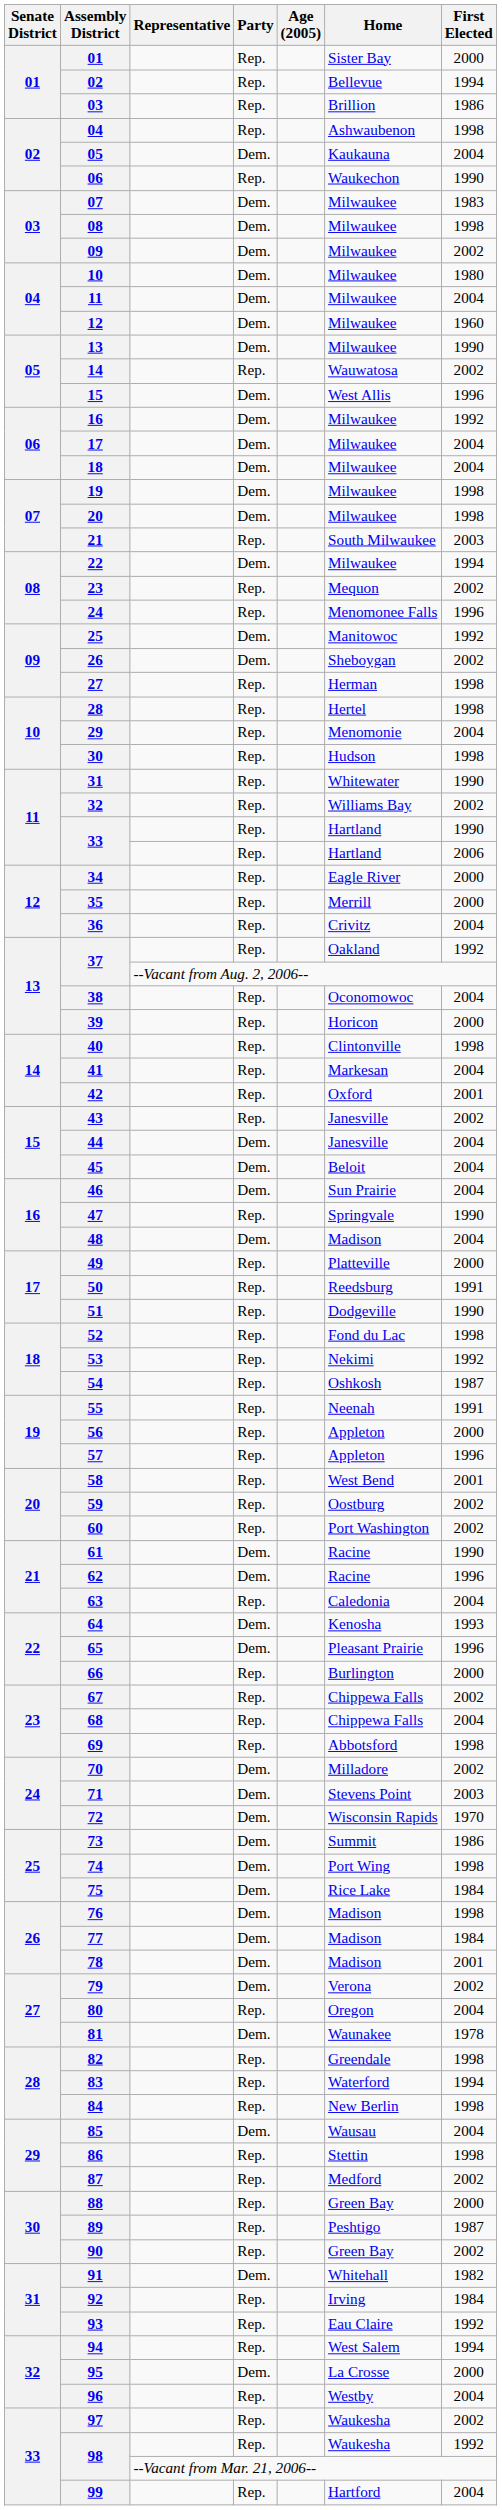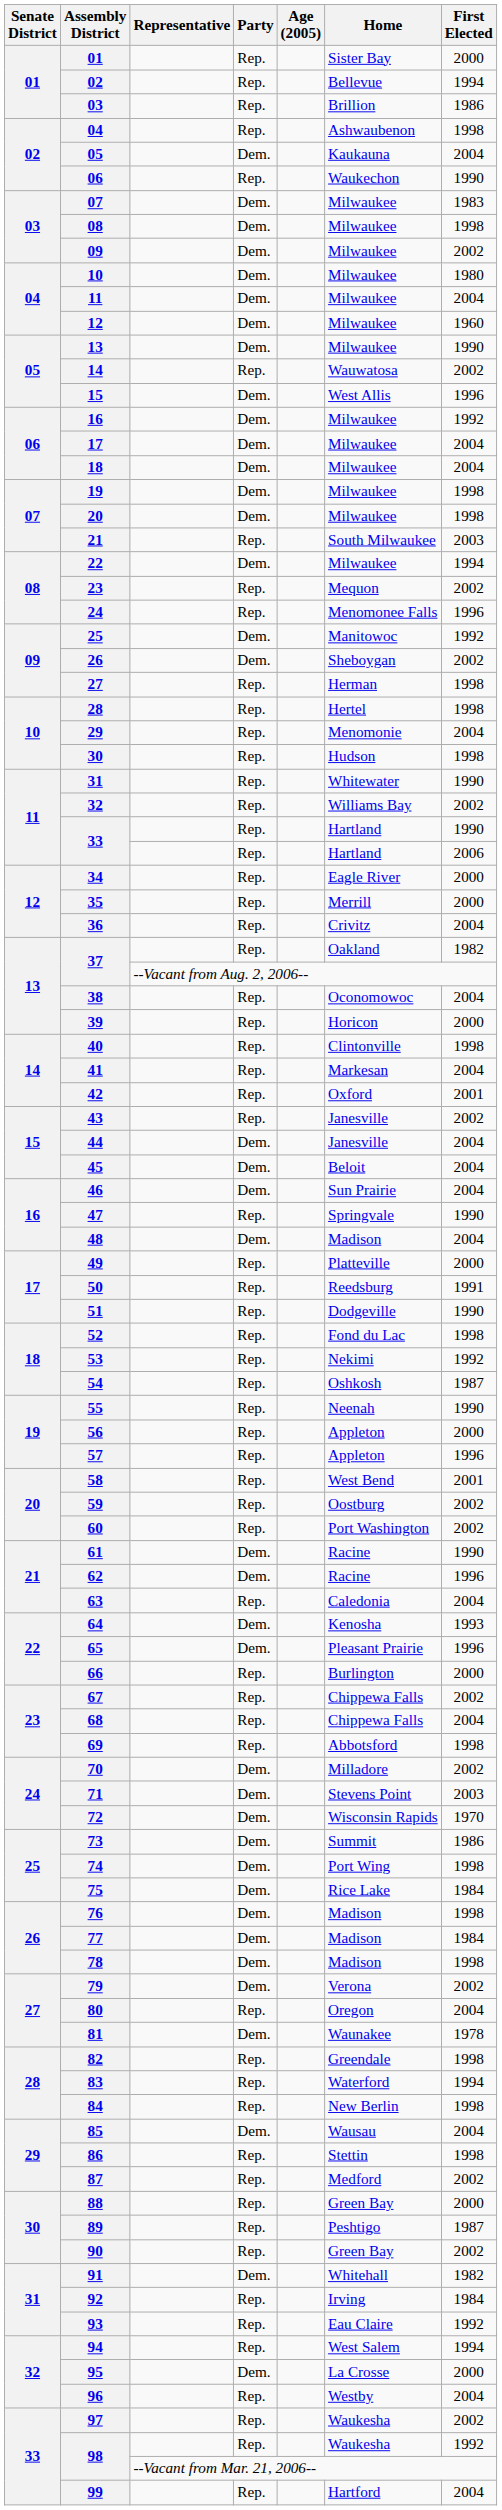 <table class="wikitable sortable">
 <tr>
 <th>Senate<br>District</th>
 <th>Assembly<br>District</th>
 <th>Representative</th>
 <th>Party</th>
 <th>Age<br>(2005)</th>
 <th>Home</th>
 <th>First<br>Elected</th>
 </tr>
 <tr>
 <th rowspan="3"><a href='#'>01</a></th>
 <th><a href='#'>01</a></th>
 <td></td>
 <td>Rep.</td>
 <td align=center></td>
 <td><a href='#'>Sister Bay</a></td>
 <td align=center>2000</td>
 </tr>
 <tr>
 <th><a href='#'>02</a></th>
 <td></td>
 <td>Rep.</td>
 <td align=center></td>
 <td><a href='#'>Bellevue</a></td>
 <td align=center>1994</td>
 </tr>
 <tr>
 <th><a href='#'>03</a></th>
 <td></td>
 <td>Rep.</td>
 <td align=center></td>
 <td><a href='#'>Brillion</a></td>
 <td align=center>1986</td>
 </tr>
 <tr>
 <th rowspan="3"><a href='#'>02</a></th>
 <th><a href='#'>04</a></th>
 <td></td>
 <td>Rep.</td>
 <td align=center></td>
 <td><a href='#'>Ashwaubenon</a></td>
 <td align=center>1998</td>
 </tr>
 <tr>
 <th><a href='#'>05</a></th>
 <td></td>
 <td>Dem.</td>
 <td align=center></td>
 <td><a href='#'>Kaukauna</a></td>
 <td align=center>2004</td>
 </tr>
 <tr>
 <th><a href='#'>06</a></th>
 <td></td>
 <td>Rep.</td>
 <td align=center></td>
 <td><a href='#'>Waukechon</a></td>
 <td align=center>1990</td>
 </tr>
 <tr>
 <th rowspan="3"><a href='#'>03</a></th>
 <th><a href='#'>07</a></th>
 <td></td>
 <td>Dem.</td>
 <td align=center></td>
 <td><a href='#'>Milwaukee</a></td>
 <td align=center>1983</td>
 </tr>
 <tr>
 <th><a href='#'>08</a></th>
 <td></td>
 <td>Dem.</td>
 <td align=center></td>
 <td><a href='#'>Milwaukee</a></td>
 <td align=center>1998</td>
 </tr>
 <tr>
 <th><a href='#'>09</a></th>
 <td></td>
 <td>Dem.</td>
 <td align=center></td>
 <td><a href='#'>Milwaukee</a></td>
 <td align=center>2002</td>
 </tr>
 <tr>
 <th rowspan="3"><a href='#'>04</a></th>
 <th><a href='#'>10</a></th>
 <td></td>
 <td>Dem.</td>
 <td align=center></td>
 <td><a href='#'>Milwaukee</a></td>
 <td align=center>1980</td>
 </tr>
 <tr>
 <th><a href='#'>11</a></th>
 <td></td>
 <td>Dem.</td>
 <td align=center></td>
 <td><a href='#'>Milwaukee</a></td>
 <td align=center>2004</td>
 </tr>
 <tr>
 <th><a href='#'>12</a></th>
 <td></td>
 <td>Dem.</td>
 <td align=center></td>
 <td><a href='#'>Milwaukee</a></td>
 <td align=center>1960</td>
 </tr>
 <tr>
 <th rowspan="3"><a href='#'>05</a></th>
 <th><a href='#'>13</a></th>
 <td></td>
 <td>Dem.</td>
 <td align=center></td>
 <td><a href='#'>Milwaukee</a></td>
 <td align=center>1990</td>
 </tr>
 <tr>
 <th><a href='#'>14</a></th>
 <td></td>
 <td>Rep.</td>
 <td align=center></td>
 <td><a href='#'>Wauwatosa</a></td>
 <td align=center>2002</td>
 </tr>
 <tr>
 <th><a href='#'>15</a></th>
 <td></td>
 <td>Dem.</td>
 <td align=center></td>
 <td><a href='#'>West Allis</a></td>
 <td align=center>1996</td>
 </tr>
 <tr>
 <th rowspan="3"><a href='#'>06</a></th>
 <th><a href='#'>16</a></th>
 <td></td>
 <td>Dem.</td>
 <td align=center></td>
 <td><a href='#'>Milwaukee</a></td>
 <td align=center>1992</td>
 </tr>
 <tr>
 <th><a href='#'>17</a></th>
 <td></td>
 <td>Dem.</td>
 <td align=center></td>
 <td><a href='#'>Milwaukee</a></td>
 <td align=center>2004</td>
 </tr>
 <tr>
 <th><a href='#'>18</a></th>
 <td></td>
 <td>Dem.</td>
 <td align=center></td>
 <td><a href='#'>Milwaukee</a></td>
 <td align=center>2004</td>
 </tr>
 <tr>
 <th rowspan="3"><a href='#'>07</a></th>
 <th><a href='#'>19</a></th>
 <td></td>
 <td>Dem.</td>
 <td align=center></td>
 <td><a href='#'>Milwaukee</a></td>
 <td align=center>1998</td>
 </tr>
 <tr>
 <th><a href='#'>20</a></th>
 <td></td>
 <td>Dem.</td>
 <td align=center></td>
 <td><a href='#'>Milwaukee</a></td>
 <td align=center>1998</td>
 </tr>
 <tr>
 <th><a href='#'>21</a></th>
 <td></td>
 <td>Rep.</td>
 <td align=center></td>
 <td><a href='#'>South Milwaukee</a></td>
 <td align=center>2003</td>
 </tr>
 <tr>
 <th rowspan="3"><a href='#'>08</a></th>
 <th><a href='#'>22</a></th>
 <td></td>
 <td>Dem.</td>
 <td align=center></td>
 <td><a href='#'>Milwaukee</a></td>
 <td align=center>1994</td>
 </tr>
 <tr>
 <th><a href='#'>23</a></th>
 <td></td>
 <td>Rep.</td>
 <td align=center></td>
 <td><a href='#'>Mequon</a></td>
 <td align=center>2002</td>
 </tr>
 <tr>
 <th><a href='#'>24</a></th>
 <td></td>
 <td>Rep.</td>
 <td align=center></td>
 <td><a href='#'>Menomonee Falls</a></td>
 <td align=center>1996</td>
 </tr>
 <tr>
 <th rowspan="3"><a href='#'>09</a></th>
 <th><a href='#'>25</a></th>
 <td></td>
 <td>Dem.</td>
 <td align=center></td>
 <td><a href='#'>Manitowoc</a></td>
 <td align=center>1992</td>
 </tr>
 <tr>
 <th><a href='#'>26</a></th>
 <td></td>
 <td>Dem.</td>
 <td align=center></td>
 <td><a href='#'>Sheboygan</a></td>
 <td align=center>2002</td>
 </tr>
 <tr>
 <th><a href='#'>27</a></th>
 <td></td>
 <td>Rep.</td>
 <td align=center></td>
 <td><a href='#'>Herman</a></td>
 <td align=center>1998</td>
 </tr>
 <tr>
 <th rowspan="3"><a href='#'>10</a></th>
 <th><a href='#'>28</a></th>
 <td></td>
 <td>Rep.</td>
 <td align=center></td>
 <td><a href='#'>Hertel</a></td>
 <td align=center>1998</td>
 </tr>
 <tr>
 <th><a href='#'>29</a></th>
 <td></td>
 <td>Rep.</td>
 <td align=center></td>
 <td><a href='#'>Menomonie</a></td>
 <td align=center>2004</td>
 </tr>
 <tr>
 <th><a href='#'>30</a></th>
 <td></td>
 <td>Rep.</td>
 <td align=center></td>
 <td><a href='#'>Hudson</a></td>
 <td align=center>1998</td>
 </tr>
 <tr>
 <th rowspan="4"><a href='#'>11</a></th>
 <th><a href='#'>31</a></th>
 <td></td>
 <td>Rep.</td>
 <td align=center></td>
 <td><a href='#'>Whitewater</a></td>
 <td align=center>1990</td>
 </tr>
 <tr>
 <th><a href='#'>32</a></th>
 <td></td>
 <td>Rep.</td>
 <td align=center></td>
 <td><a href='#'>Williams Bay</a></td>
 <td align=center>2002</td>
 </tr>
 <tr>
 <th rowspan="2"><a href='#'>33</a></th>
 <td> </td>
 <td>Rep.</td>
 <td align=center></td>
 <td><a href='#'>Hartland</a></td>
 <td align=center>1990</td>
 </tr>
 <tr>
 <td> </td>
 <td>Rep.</td>
 <td align=center></td>
 <td><a href='#'>Hartland</a></td>
 <td align=center>2006</td>
 </tr>
 <tr>
 <th rowspan="3"><a href='#'>12</a></th>
 <th><a href='#'>34</a></th>
 <td></td>
 <td>Rep.</td>
 <td align=center></td>
 <td><a href='#'>Eagle River</a></td>
 <td align=center>2000</td>
 </tr>
 <tr>
 <th><a href='#'>35</a></th>
 <td></td>
 <td>Rep.</td>
 <td align=center></td>
 <td><a href='#'>Merrill</a></td>
 <td align=center>2000</td>
 </tr>
 <tr>
 <th><a href='#'>36</a></th>
 <td></td>
 <td>Rep.</td>
 <td align=center></td>
 <td><a href='#'>Crivitz</a></td>
 <td align=center>2004</td>
 </tr>
 <tr>
 <th rowspan="4"><a href='#'>13</a></th>
 <th rowspan="2"><a href='#'>37</a></th>
 <td> </td>
 <td>Rep.</td>
 <td align=center></td>
 <td><a href='#'>Oakland</a></td>
-<td align=center>1992</td>
+<td align=center>1982</td>
 </tr>
 <tr>
 <td colspan="5"><em>--Vacant from Aug. 2, 2006--</em></td>
 </tr>
 <tr>
 <th><a href='#'>38</a></th>
 <td></td>
 <td>Rep.</td>
 <td align=center></td>
 <td><a href='#'>Oconomowoc</a></td>
 <td align=center>2004</td>
 </tr>
 <tr>
 <th><a href='#'>39</a></th>
 <td></td>
 <td>Rep.</td>
 <td align=center></td>
 <td><a href='#'>Horicon</a></td>
 <td align=center>2000</td>
 </tr>
 <tr>
 <th rowspan="3"><a href='#'>14</a></th>
 <th><a href='#'>40</a></th>
 <td></td>
 <td>Rep.</td>
 <td align=center></td>
 <td><a href='#'>Clintonville</a></td>
 <td align=center>1998</td>
 </tr>
 <tr>
 <th><a href='#'>41</a></th>
 <td></td>
 <td>Rep.</td>
 <td align=center></td>
 <td><a href='#'>Markesan</a></td>
 <td align=center>2004</td>
 </tr>
 <tr>
 <th><a href='#'>42</a></th>
 <td></td>
 <td>Rep.</td>
 <td align=center></td>
 <td><a href='#'>Oxford</a></td>
 <td align=center>2001</td>
 </tr>
 <tr>
 <th rowspan="3"><a href='#'>15</a></th>
 <th><a href='#'>43</a></th>
 <td></td>
 <td>Rep.</td>
 <td align=center></td>
 <td><a href='#'>Janesville</a></td>
 <td align=center>2002</td>
 </tr>
 <tr>
 <th><a href='#'>44</a></th>
 <td></td>
 <td>Dem.</td>
 <td align=center></td>
 <td><a href='#'>Janesville</a></td>
 <td align=center>2004</td>
 </tr>
 <tr>
 <th><a href='#'>45</a></th>
 <td></td>
 <td>Dem.</td>
 <td align=center></td>
 <td><a href='#'>Beloit</a></td>
 <td align=center>2004</td>
 </tr>
 <tr>
 <th rowspan="3"><a href='#'>16</a></th>
 <th><a href='#'>46</a></th>
 <td></td>
 <td>Dem.</td>
 <td align=center></td>
 <td><a href='#'>Sun Prairie</a></td>
 <td align=center>2004</td>
 </tr>
 <tr>
 <th><a href='#'>47</a></th>
 <td></td>
 <td>Rep.</td>
 <td align=center></td>
 <td><a href='#'>Springvale</a></td>
 <td align=center>1990</td>
 </tr>
 <tr>
 <th><a href='#'>48</a></th>
 <td></td>
 <td>Dem.</td>
 <td align=center></td>
 <td><a href='#'>Madison</a></td>
 <td align=center>2004</td>
 </tr>
 <tr>
 <th rowspan="3"><a href='#'>17</a></th>
 <th><a href='#'>49</a></th>
 <td></td>
 <td>Rep.</td>
 <td align=center></td>
 <td><a href='#'>Platteville</a></td>
 <td align=center>2000</td>
 </tr>
 <tr>
 <th><a href='#'>50</a></th>
 <td></td>
 <td>Rep.</td>
 <td align=center></td>
 <td><a href='#'>Reedsburg</a></td>
 <td align=center>1991</td>
 </tr>
 <tr>
 <th><a href='#'>51</a></th>
 <td></td>
 <td>Rep.</td>
 <td align=center></td>
 <td><a href='#'>Dodgeville</a></td>
 <td align=center>1990</td>
 </tr>
 <tr>
 <th rowspan="3"><a href='#'>18</a></th>
 <th><a href='#'>52</a></th>
 <td></td>
 <td>Rep.</td>
 <td align=center></td>
 <td><a href='#'>Fond du Lac</a></td>
 <td align=center>1998</td>
 </tr>
 <tr>
 <th><a href='#'>53</a></th>
 <td></td>
 <td>Rep.</td>
 <td align=center></td>
 <td><a href='#'>Nekimi</a></td>
 <td align=center>1992</td>
 </tr>
 <tr>
 <th><a href='#'>54</a></th>
 <td></td>
 <td>Rep.</td>
 <td align=center></td>
 <td><a href='#'>Oshkosh</a></td>
 <td align=center>1987</td>
 </tr>
 <tr>
 <th rowspan="3"><a href='#'>19</a></th>
 <th><a href='#'>55</a></th>
 <td></td>
 <td>Rep.</td>
 <td align=center></td>
 <td><a href='#'>Neenah</a></td>
-<td align=center>1991</td>
+<td align=center>1990</td>
 </tr>
 <tr>
 <th><a href='#'>56</a></th>
 <td></td>
 <td>Rep.</td>
 <td align=center></td>
 <td><a href='#'>Appleton</a></td>
 <td align=center>2000</td>
 </tr>
 <tr>
 <th><a href='#'>57</a></th>
 <td></td>
 <td>Rep.</td>
 <td align=center></td>
 <td><a href='#'>Appleton</a></td>
 <td align=center>1996</td>
 </tr>
 <tr>
 <th rowspan="3"><a href='#'>20</a></th>
 <th><a href='#'>58</a></th>
 <td></td>
 <td>Rep.</td>
 <td align=center></td>
 <td><a href='#'>West Bend</a></td>
 <td align=center>2001</td>
 </tr>
 <tr>
 <th><a href='#'>59</a></th>
 <td></td>
 <td>Rep.</td>
 <td align=center></td>
 <td><a href='#'>Oostburg</a></td>
 <td align=center>2002</td>
 </tr>
 <tr>
 <th><a href='#'>60</a></th>
 <td></td>
 <td>Rep.</td>
 <td align=center></td>
 <td><a href='#'>Port Washington</a></td>
 <td align=center>2002</td>
 </tr>
 <tr>
 <th rowspan="3"><a href='#'>21</a></th>
 <th><a href='#'>61</a></th>
 <td></td>
 <td>Dem.</td>
 <td align=center></td>
 <td><a href='#'>Racine</a></td>
 <td align=center>1990</td>
 </tr>
 <tr>
 <th><a href='#'>62</a></th>
 <td></td>
 <td>Dem.</td>
 <td align=center></td>
 <td><a href='#'>Racine</a></td>
 <td align=center>1996</td>
 </tr>
 <tr>
 <th><a href='#'>63</a></th>
 <td></td>
 <td>Rep.</td>
 <td align=center></td>
 <td><a href='#'>Caledonia</a></td>
 <td align=center>2004</td>
 </tr>
 <tr>
 <th rowspan="3"><a href='#'>22</a></th>
 <th><a href='#'>64</a></th>
 <td></td>
 <td>Dem.</td>
 <td align=center></td>
 <td><a href='#'>Kenosha</a></td>
 <td align=center>1993</td>
 </tr>
 <tr>
 <th><a href='#'>65</a></th>
 <td></td>
 <td>Dem.</td>
 <td align=center></td>
 <td><a href='#'>Pleasant Prairie</a></td>
 <td align=center>1996</td>
 </tr>
 <tr>
 <th><a href='#'>66</a></th>
 <td></td>
 <td>Rep.</td>
 <td align=center></td>
 <td><a href='#'>Burlington</a></td>
 <td align=center>2000</td>
 </tr>
 <tr>
 <th rowspan="3"><a href='#'>23</a></th>
 <th><a href='#'>67</a></th>
 <td></td>
 <td>Rep.</td>
 <td align=center></td>
 <td><a href='#'>Chippewa Falls</a></td>
 <td align=center>2002</td>
 </tr>
 <tr>
 <th><a href='#'>68</a></th>
 <td></td>
 <td>Rep.</td>
 <td align=center></td>
 <td><a href='#'>Chippewa Falls</a></td>
 <td align=center>2004</td>
 </tr>
 <tr>
 <th><a href='#'>69</a></th>
 <td></td>
 <td>Rep.</td>
 <td align=center></td>
 <td><a href='#'>Abbotsford</a></td>
 <td align=center>1998</td>
 </tr>
 <tr>
 <th rowspan="3"><a href='#'>24</a></th>
 <th><a href='#'>70</a></th>
 <td></td>
 <td>Dem.</td>
 <td align=center></td>
 <td><a href='#'>Milladore</a></td>
 <td align=center>2002</td>
 </tr>
 <tr>
 <th><a href='#'>71</a></th>
 <td></td>
 <td>Dem.</td>
 <td align=center></td>
 <td><a href='#'>Stevens Point</a></td>
 <td align=center>2003</td>
 </tr>
 <tr>
 <th><a href='#'>72</a></th>
 <td></td>
 <td>Dem.</td>
 <td align=center></td>
 <td><a href='#'>Wisconsin Rapids</a></td>
 <td align=center>1970</td>
 </tr>
 <tr>
 <th rowspan="3"><a href='#'>25</a></th>
 <th><a href='#'>73</a></th>
 <td></td>
 <td>Dem.</td>
 <td align=center></td>
 <td><a href='#'>Summit</a></td>
 <td align=center>1986</td>
 </tr>
 <tr>
 <th><a href='#'>74</a></th>
 <td></td>
 <td>Dem.</td>
 <td align=center></td>
 <td><a href='#'>Port Wing</a></td>
 <td align=center>1998</td>
 </tr>
 <tr>
 <th><a href='#'>75</a></th>
 <td></td>
 <td>Dem.</td>
 <td align=center></td>
 <td><a href='#'>Rice Lake</a></td>
 <td align=center>1984</td>
 </tr>
 <tr>
 <th rowspan="3"><a href='#'>26</a></th>
 <th><a href='#'>76</a></th>
 <td></td>
 <td>Dem.</td>
 <td align=center></td>
 <td><a href='#'>Madison</a></td>
 <td align=center>1998</td>
 </tr>
 <tr>
 <th><a href='#'>77</a></th>
 <td></td>
 <td>Dem.</td>
 <td align=center></td>
 <td><a href='#'>Madison</a></td>
 <td align=center>1984</td>
 </tr>
 <tr>
 <th><a href='#'>78</a></th>
 <td></td>
 <td>Dem.</td>
 <td align=center></td>
 <td><a href='#'>Madison</a></td>
-<td align=center>2001</td>
+<td align=center>1998</td>
 </tr>
 <tr>
 <th rowspan="3"><a href='#'>27</a></th>
 <th><a href='#'>79</a></th>
 <td></td>
 <td>Dem.</td>
 <td align=center></td>
 <td><a href='#'>Verona</a></td>
 <td align=center>2002</td>
 </tr>
 <tr>
 <th><a href='#'>80</a></th>
 <td></td>
 <td>Rep.</td>
 <td align=center></td>
 <td><a href='#'>Oregon</a></td>
 <td align=center>2004</td>
 </tr>
 <tr>
 <th><a href='#'>81</a></th>
 <td></td>
 <td>Dem.</td>
 <td align=center></td>
 <td><a href='#'>Waunakee</a></td>
 <td align=center>1978</td>
 </tr>
 <tr>
 <th rowspan="3"><a href='#'>28</a></th>
 <th><a href='#'>82</a></th>
 <td></td>
 <td>Rep.</td>
 <td align=center></td>
 <td><a href='#'>Greendale</a></td>
 <td align=center>1998</td>
 </tr>
 <tr>
 <th><a href='#'>83</a></th>
 <td></td>
 <td>Rep.</td>
 <td align=center></td>
 <td><a href='#'>Waterford</a></td>
 <td align=center>1994</td>
 </tr>
 <tr>
 <th><a href='#'>84</a></th>
 <td></td>
 <td>Rep.</td>
 <td align=center></td>
 <td><a href='#'>New Berlin</a></td>
 <td align=center>1998</td>
 </tr>
 <tr>
 <th rowspan="3"><a href='#'>29</a></th>
 <th><a href='#'>85</a></th>
 <td></td>
 <td>Dem.</td>
 <td align=center></td>
 <td><a href='#'>Wausau</a></td>
 <td align=center>2004</td>
 </tr>
 <tr>
 <th><a href='#'>86</a></th>
 <td></td>
 <td>Rep.</td>
 <td align=center></td>
 <td><a href='#'>Stettin</a></td>
 <td align=center>1998</td>
 </tr>
 <tr>
 <th><a href='#'>87</a></th>
 <td></td>
 <td>Rep.</td>
 <td align=center></td>
 <td><a href='#'>Medford</a></td>
 <td align=center>2002</td>
 </tr>
 <tr>
 <th rowspan="3"><a href='#'>30</a></th>
 <th><a href='#'>88</a></th>
 <td></td>
 <td>Rep.</td>
 <td align=center></td>
 <td><a href='#'>Green Bay</a></td>
 <td align=center>2000</td>
 </tr>
 <tr>
 <th><a href='#'>89</a></th>
 <td></td>
 <td>Rep.</td>
 <td align=center></td>
 <td><a href='#'>Peshtigo</a></td>
 <td align=center>1987</td>
 </tr>
 <tr>
 <th><a href='#'>90</a></th>
 <td></td>
 <td>Rep.</td>
 <td align=center></td>
 <td><a href='#'>Green Bay</a></td>
 <td align=center>2002</td>
 </tr>
 <tr>
 <th rowspan="3"><a href='#'>31</a></th>
 <th><a href='#'>91</a></th>
 <td></td>
 <td>Dem.</td>
 <td align=center></td>
 <td><a href='#'>Whitehall</a></td>
 <td align=center>1982</td>
 </tr>
 <tr>
 <th><a href='#'>92</a></th>
 <td></td>
 <td>Rep.</td>
 <td align=center></td>
 <td><a href='#'>Irving</a></td>
 <td align=center>1984</td>
 </tr>
 <tr>
 <th><a href='#'>93</a></th>
 <td></td>
 <td>Rep.</td>
 <td align=center></td>
 <td><a href='#'>Eau Claire</a></td>
 <td align=center>1992</td>
 </tr>
 <tr>
 <th rowspan="3"><a href='#'>32</a></th>
 <th><a href='#'>94</a></th>
 <td></td>
 <td>Rep.</td>
 <td align=center></td>
 <td><a href='#'>West Salem</a></td>
 <td align=center>1994</td>
 </tr>
 <tr>
 <th><a href='#'>95</a></th>
 <td></td>
 <td>Dem.</td>
 <td align=center></td>
 <td><a href='#'>La Crosse</a></td>
 <td align=center>2000</td>
 </tr>
 <tr>
 <th><a href='#'>96</a></th>
 <td></td>
 <td>Rep.</td>
 <td align=center></td>
 <td><a href='#'>Westby</a></td>
 <td align=center>2004</td>
 </tr>
 <tr>
 <th rowspan="4"><a href='#'>33</a></th>
 <th><a href='#'>97</a></th>
 <td></td>
 <td>Rep.</td>
 <td align=center></td>
 <td><a href='#'>Waukesha</a></td>
 <td align=center>2002</td>
 </tr>
 <tr>
 <th rowspan="2"><a href='#'>98</a></th>
 <td> </td>
 <td>Rep.</td>
 <td align=center></td>
 <td><a href='#'>Waukesha</a></td>
 <td align=center>1992</td>
 </tr>
 <tr>
 <td colspan="5"><em>--Vacant from Mar. 21, 2006--</em></td>
 </tr>
 <tr>
 <th><a href='#'>99</a></th>
 <td></td>
 <td>Rep.</td>
 <td align=center></td>
 <td><a href='#'>Hartford</a></td>
 <td align=center>2004</td>
 </tr>
 </table>
